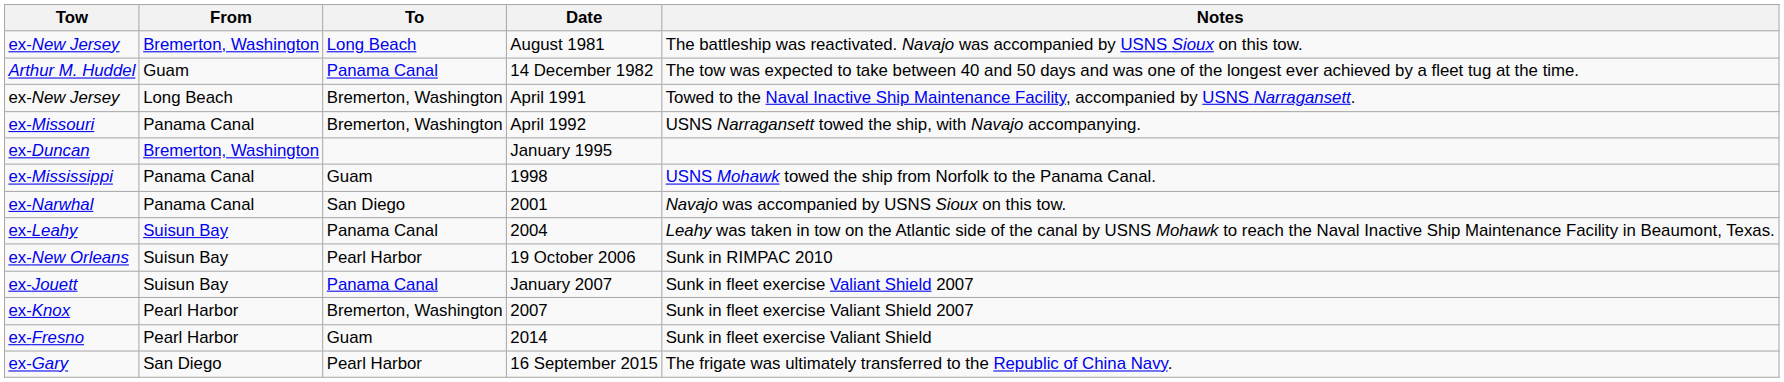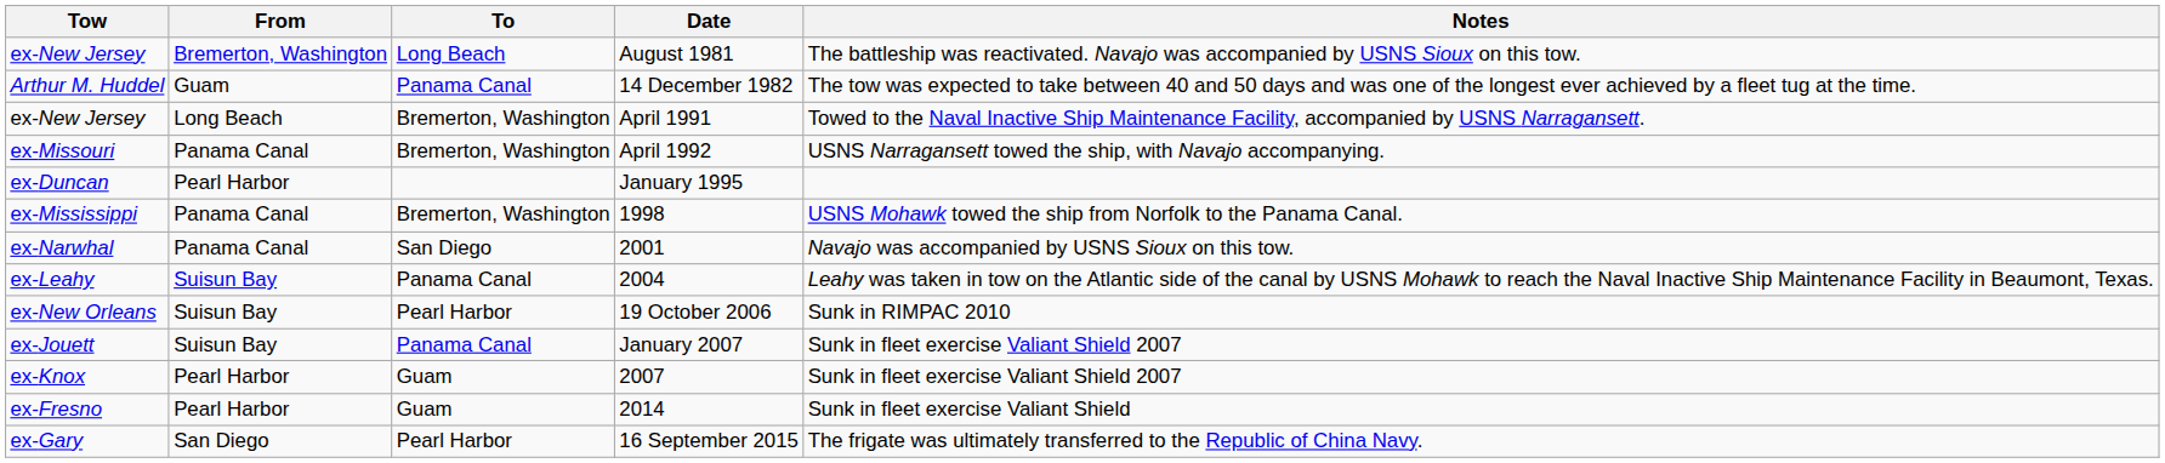 <table class="wikitable">
 <tr>
 <th>Tow</th>
 <th>From</th>
 <th>To</th>
 <th>Date</th>
 <th>Notes</th>
 </tr>
 <tr>
 <td><a href='#'>ex-<em>New Jersey</em></a></td>
 <td><a href='#'>Bremerton, Washington</a></td>
 <td><a href='#'>Long Beach</a></td>
 <td>August 1981</td>
 <td>The battleship was reactivated.  <em>Navajo</em> was accompanied by <a href='#'>USNS <em>Sioux</em></a> on this tow.</td>
 </tr>
 <tr>
 <td><em><a href='#'>Arthur M. Huddel</a></em></td>
 <td>Guam</td>
 <td><a href='#'>Panama Canal</a></td>
 <td>14 December 1982</td>
 <td>The tow was expected to take between 40 and 50 days and was one of the longest ever achieved by a fleet tug at the time.</td>
 </tr>
 <tr>
 <td>ex-<em>New Jersey</em></td>
 <td>Long Beach</td>
 <td>Bremerton, Washington</td>
 <td>April 1991</td>
 <td>Towed to the <a href='#'>Naval Inactive Ship Maintenance Facility</a>, accompanied by <a href='#'>USNS <em>Narragansett</em></a>.</td>
 </tr>
 <tr>
 <td><a href='#'>ex-<em>Missouri</em></a></td>
 <td>Panama Canal</td>
 <td>Bremerton, Washington</td>
 <td>April 1992</td>
 <td>USNS <em>Narragansett</em> towed the ship, with <em>Navajo</em> accompanying.</td>
 </tr>
 <tr>
 <td><a href='#'>ex-<em>Duncan</em></a></td>
-<td><a href='#'>Bremerton, Washington</a></td>
+<td>Pearl Harbor</td>
 <td></td>
 <td>January 1995</td>
 <td></td>
 </tr>
 <tr>
 <td><a href='#'>ex-<em>Mississippi</em></a></td>
 <td>Panama Canal</td>
-<td>Guam</td>
+<td>Bremerton, Washington</td>
 <td>1998</td>
 <td><a href='#'>USNS <em>Mohawk</em></a> towed the ship from Norfolk to the Panama Canal.</td>
 </tr>
 <tr>
 <td><a href='#'>ex-<em>Narwhal</em></a></td>
 <td>Panama Canal</td>
 <td>San Diego</td>
 <td>2001</td>
 <td><em>Navajo</em> was accompanied by USNS <em>Sioux</em> on this tow.</td>
 </tr>
 <tr>
 <td><a href='#'>ex-<em>Leahy</em></a></td>
 <td><a href='#'>Suisun Bay</a></td>
 <td>Panama Canal</td>
 <td>2004</td>
 <td><em>Leahy</em> was taken in tow on the Atlantic side of the canal by USNS <em>Mohawk</em> to reach the Naval Inactive Ship Maintenance Facility in Beaumont, Texas.</td>
 </tr>
 <tr>
 <td><a href='#'>ex-<em>New Orleans</em></a></td>
 <td>Suisun Bay</td>
 <td>Pearl Harbor</td>
 <td>19 October 2006</td>
 <td>Sunk in RIMPAC 2010</td>
 </tr>
 <tr>
 <td><a href='#'>ex-<em>Jouett</em></a></td>
 <td>Suisun Bay</td>
 <td><a href='#'>Panama Canal</a></td>
 <td>January 2007</td>
 <td>Sunk in fleet exercise <a href='#'>Valiant Shield</a> 2007</td>
 </tr>
 <tr>
 <td><a href='#'>ex-<em>Knox</em></a></td>
 <td>Pearl Harbor</td>
-<td>Bremerton, Washington</td>
+<td>Guam</td>
 <td>2007</td>
 <td>Sunk in fleet exercise Valiant Shield 2007</td>
 </tr>
 <tr>
 <td><a href='#'>ex-<em>Fresno</em></a></td>
 <td>Pearl Harbor</td>
 <td>Guam</td>
 <td>2014</td>
 <td>Sunk in fleet exercise Valiant Shield</td>
 </tr>
 <tr>
 <td><a href='#'>ex-<em>Gary</em></a></td>
 <td>San Diego</td>
 <td>Pearl Harbor</td>
 <td>16 September 2015</td>
 <td>The frigate was ultimately transferred to the <a href='#'>Republic of China Navy</a>.</td>
 </tr>
 </table>
